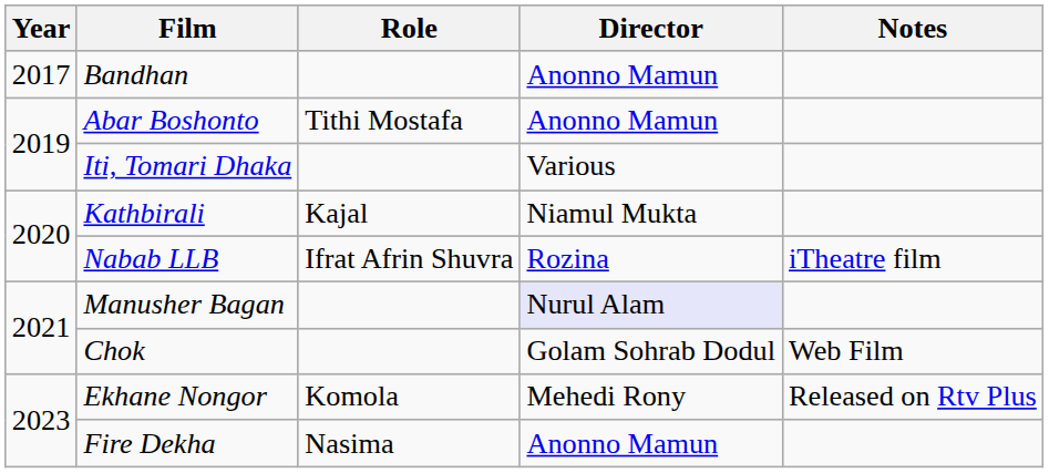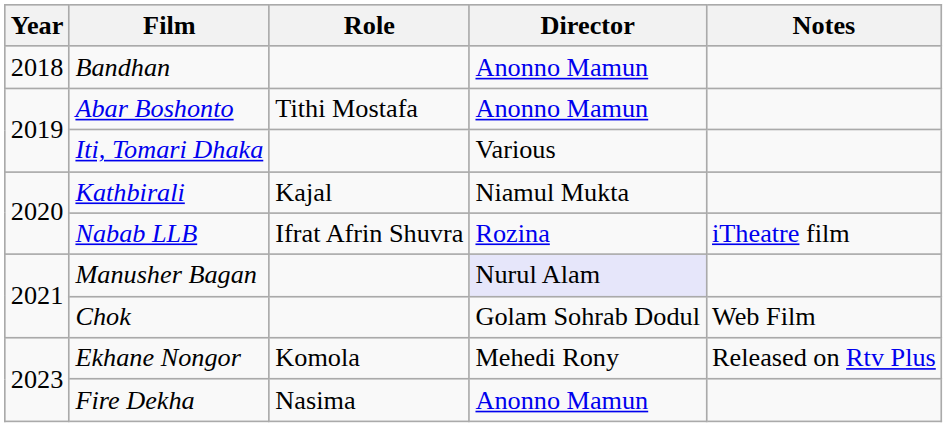 <table class="wikitable plainrowheaders sortable">
 <tr>
 <th scope="column">Year</th>
 <th scope="column">Film</th>
 <th scope="column">Role</th>
 <th scope="column">Director</th>
 <th scope="column">Notes</th>
 </tr>
 <tr>
-<td>2017</td>
+<td>2018</td>
 <td><em>Bandhan</em></td>
 <td></td>
 <td><a href='#'>Anonno Mamun</a></td>
 <td></td>
 </tr>
 <tr>
 <td rowspan="2">2019</td>
 <td><em><a href='#'>Abar Boshonto</a></em></td>
 <td>Tithi Mostafa</td>
 <td><a href='#'>Anonno Mamun</a></td>
 <td></td>
 </tr>
 <tr>
 <td><em><a href='#'>Iti, Tomari Dhaka</a></em></td>
 <td></td>
 <td>Various</td>
 <td></td>
 </tr>
 <tr>
 <td rowspan="2">2020</td>
 <td><em><a href='#'>Kathbirali</a></em></td>
 <td>Kajal</td>
 <td>Niamul Mukta</td>
 <td></td>
 </tr>
 <tr>
 <td><em><a href='#'>Nabab LLB</a></em></td>
 <td>Ifrat Afrin Shuvra</td>
 <td><a href='#'>Rozina</a></td>
 <td><a href='#'>iTheatre</a> film</td>
 </tr>
 <tr>
 <td rowspan="2">2021</td>
 <td><em>Manusher Bagan</em></td>
 <td></td>
 <td style="background: lavender;">Nurul Alam</td>
 <td></td>
 </tr>
 <tr>
 <td><em>Chok</em></td>
 <td></td>
 <td>Golam Sohrab Dodul</td>
 <td>Web Film</td>
 </tr>
 <tr>
 <td rowspan="2">2023</td>
 <td><em>Ekhane Nongor</em></td>
 <td>Komola</td>
 <td>Mehedi Rony</td>
 <td>Released on <a href='#'>Rtv Plus</a></td>
 </tr>
 <tr>
 <td><em>Fire Dekha</em></td>
 <td>Nasima</td>
 <td><a href='#'>Anonno Mamun</a></td>
 <td></td>
 </tr>
 </table>
